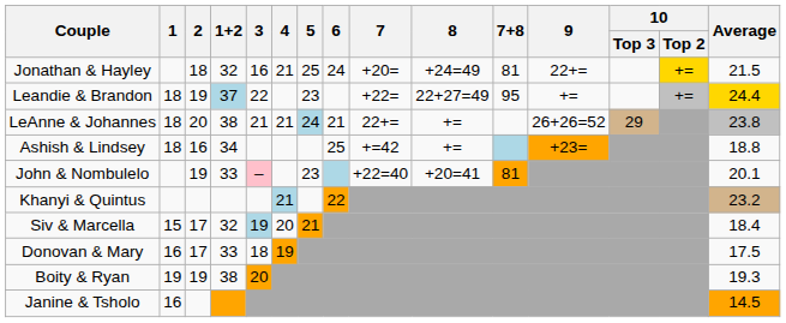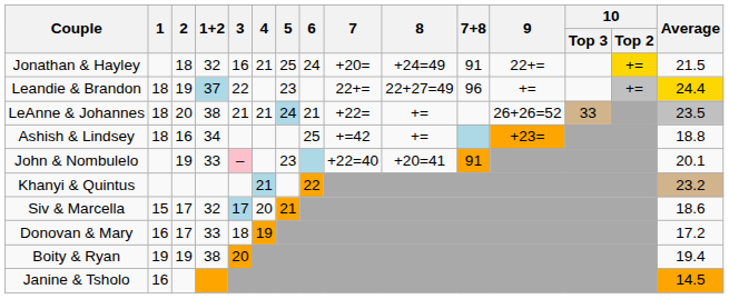 <table class="wikitable sortable" style="margin:auto; text-align:center;">
 <tr>
 <th rowspan=2>Couple</th>
 <th rowspan=2>1</th>
 <th rowspan=2>2</th>
 <th rowspan=2>1+2</th>
 <th rowspan=2>3</th>
 <th rowspan=2>4</th>
 <th rowspan=2>5</th>
 <th rowspan=2>6</th>
 <th rowspan=2>7</th>
 <th rowspan=2>8</th>
 <th rowspan=2>7+8</th>
 <th rowspan=2>9</th>
 <th colspan=2>10</th>
 <th rowspan=2>Average</th>
 </tr>
 <tr>
 <th>Top 3</th>
 <th>Top 2</th>
 </tr>
 <tr>
 <td>Jonathan & Hayley</td>
 <td></td>
 <td>18</td>
 <td>32</td>
 <td>16</td>
 <td>21</td>
 <td>25</td>
 <td>24</td>
 <td>+20=</td>
 <td>+24=49</td>
-<td>81</td>
+<td>91</td>
 <td>22+=</td>
 <td></td>
 <td bgcolor=gold>+=</td>
 <td>21.5</td>
 </tr>
 <tr>
 <td>Leandie & Brandon</td>
 <td>18</td>
 <td>19</td>
 <td style="background:lightblue;">37</td>
 <td>22</td>
 <td></td>
 <td>23</td>
 <td></td>
-<td>+22=</td>
+<td>22+=</td>
 <td>22+27=49</td>
-<td>95</td>
+<td>96</td>
 <td>+=</td>
 <td></td>
 <td style="background:silver;">+=</td>
 <td bgcolor=gold>24.4</td>
 </tr>
 <tr>
 <td>LeAnne & Johannes</td>
 <td>18</td>
 <td>20</td>
 <td>38</td>
 <td>21</td>
 <td>21</td>
 <td style="background:lightblue;">24</td>
 <td>21</td>
-<td>22+=</td>
+<td>+22=</td>
 <td>+=</td>
 <td></td>
 <td>26+26=52</td>
-<td bgcolor=tan>29</td>
+<td bgcolor=tan>33</td>
 <td style="background:darkgrey;"></td>
-<td style="background:silver;">23.8</td>
+<td style="background:silver;">23.5</td>
 </tr>
 <tr>
 <td>Ashish & Lindsey</td>
 <td>18</td>
 <td>16</td>
 <td>34</td>
 <td></td>
 <td></td>
 <td></td>
 <td>25</td>
 <td>+=42</td>
 <td>+=</td>
 <td style="background:lightblue;"></td>
 <td style="background:orange;">+23=</td>
 <td style="background:darkgrey;" colspan="2"></td>
 <td>18.8</td>
 </tr>
 <tr>
 <td>John & Nombulelo</td>
 <td></td>
 <td>19</td>
 <td>33</td>
 <td bgcolor=pink>–</td>
 <td></td>
 <td>23</td>
 <td style="background:lightblue;"></td>
 <td>+22=40</td>
 <td>+20=41</td>
-<td style="background:orange;">81</td>
+<td style="background:orange;">91</td>
 <td style="background:darkgrey;" colspan="3"></td>
 <td>20.1</td>
 </tr>
 <tr>
 <td>Khanyi & Quintus</td>
 <td></td>
 <td></td>
 <td></td>
 <td></td>
 <td style="background:lightblue;">21</td>
 <td></td>
 <td style="background:orange;">22</td>
 <td style="background:darkgrey;" colspan="6"></td>
 <td bgcolor=tan>23.2</td>
 </tr>
 <tr>
 <td>Siv & Marcella</td>
 <td>15</td>
 <td>17</td>
 <td>32</td>
-<td style="background:lightblue;">19</td>
+<td style="background:lightblue;">17</td>
 <td>20</td>
 <td style="background:orange;">21</td>
 <td style="background:darkgrey;" colspan="7"></td>
-<td>18.4</td>
+<td>18.6</td>
 </tr>
 <tr>
 <td>Donovan & Mary</td>
 <td>16</td>
 <td>17</td>
 <td>33</td>
 <td>18</td>
 <td style="background:orange;">19</td>
 <td style="background:darkgrey;" colspan="8"></td>
-<td>17.5</td>
+<td>17.2</td>
 </tr>
 <tr>
 <td>Boity & Ryan</td>
 <td>19</td>
 <td>19</td>
 <td>38</td>
 <td style="background:orange;">20</td>
 <td style="background:darkgrey;" colspan="9"></td>
-<td>19.3</td>
+<td>19.4</td>
 </tr>
 <tr>
 <td>Janine & Tsholo</td>
 <td>16</td>
 <td></td>
 <td style="background:orange;"></td>
 <td style="background:darkgrey;" colspan="10"></td>
 <td style="background:orange;">14.5</td>
 </tr>
 </table>
